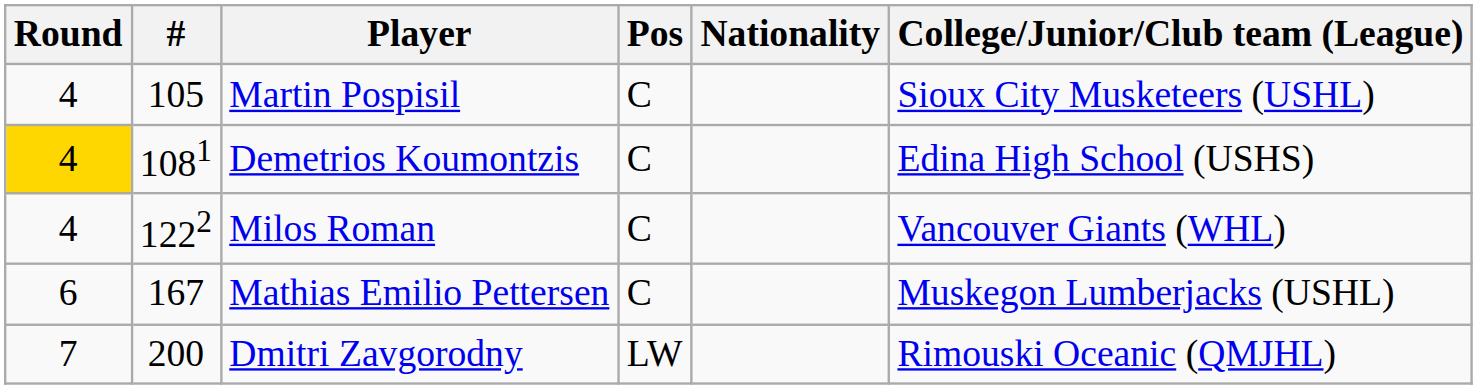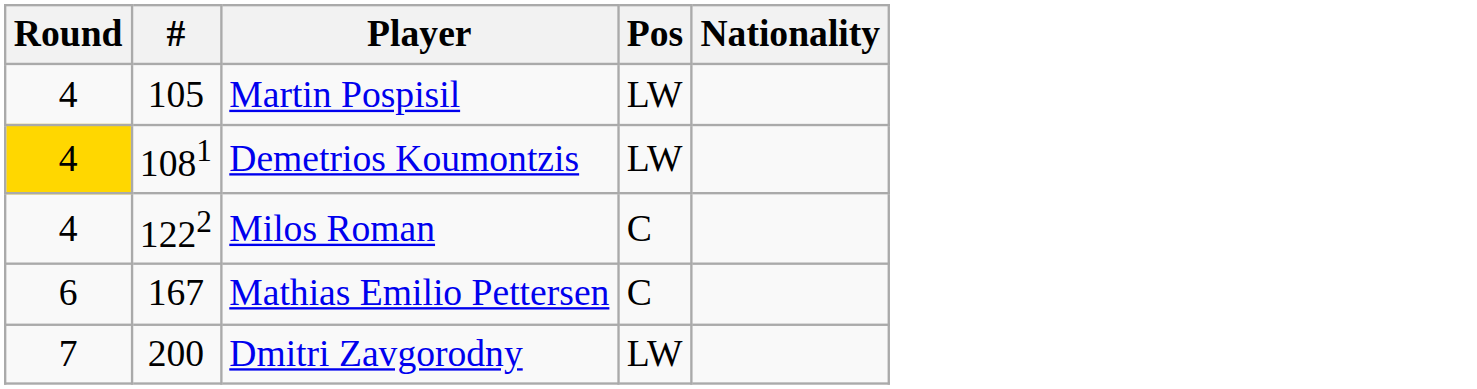 <table class="wikitable">
 <tr>
 <th>Round</th>
 <th>#</th>
 <th>Player</th>
 <th>Pos</th>
 <th>Nationality</th>
-<th>College/Junior/Club team (League)</th>
 </tr>
 <tr>
 <td style="text-align:center;">4</td>
 <td style="text-align:center;">105</td>
 <td><a href='#'>Martin Pospisil</a></td>
-<td>C</td>
+<td>LW</td>
 <td></td>
-<td><a href='#'>Sioux City Musketeers</a> (<a href='#'>USHL</a>)</td>
 </tr>
 <tr>
 <td style="background: gold; text-align:center;">4</td>
 <td style="text-align:center;">108<sup>1</sup></td>
 <td><a href='#'>Demetrios Koumontzis</a></td>
-<td>C</td>
+<td>LW</td>
 <td></td>
-<td><a href='#'>Edina High School</a> (USHS)</td>
 </tr>
 <tr>
 <td style="text-align:center;">4</td>
 <td style="text-align:center;">122<sup>2</sup></td>
 <td><a href='#'>Milos Roman</a></td>
 <td>C</td>
 <td></td>
-<td><a href='#'>Vancouver Giants</a> (<a href='#'>WHL</a>)</td>
 </tr>
 <tr>
 <td style="text-align:center;">6</td>
 <td style="text-align:center;">167</td>
 <td><a href='#'>Mathias Emilio Pettersen</a></td>
 <td>C</td>
 <td></td>
-<td><a href='#'>Muskegon Lumberjacks</a> (USHL)</td>
 </tr>
 <tr>
 <td style="text-align:center;">7</td>
 <td style="text-align:center;">200</td>
 <td><a href='#'>Dmitri Zavgorodny</a></td>
 <td>LW</td>
 <td></td>
-<td><a href='#'>Rimouski Oceanic</a> (<a href='#'>QMJHL</a>)</td>
 </tr>
 </table>
